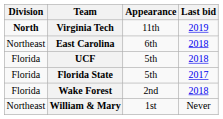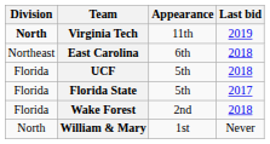 <table class="wikitable sortable" style="text-align:center">
 <tr>
 <th>Division</th>
 <th>Team</th>
 <th>Appearance</th>
 <th>Last bid</th>
 </tr>
 <tr>
 <td><strong>North</strong></td>
 <th>Virginia Tech</th>
 <td>11th</td>
 <td><a href='#'>2019</a></td>
 </tr>
 <tr>
 <td>Northeast</td>
 <th>East Carolina</th>
 <td>6th</td>
 <td><a href='#'>2018</a></td>
 </tr>
 <tr>
 <td>Florida</td>
 <th>UCF</th>
 <td>5th</td>
 <td><a href='#'>2018</a></td>
 </tr>
 <tr>
 <td>Florida</td>
 <th>Florida State</th>
 <td>5th</td>
 <td><a href='#'>2017</a></td>
 </tr>
 <tr>
 <td>Florida</td>
 <th><strong>Wake Forest</strong></th>
 <td>2nd</td>
 <td><a href='#'>2018</a></td>
 </tr>
 <tr>
-<td>Northeast</td>
+<td>North</td>
 <th>William & Mary</th>
 <td>1st</td>
 <td>Never</td>
 </tr>
 </table>
